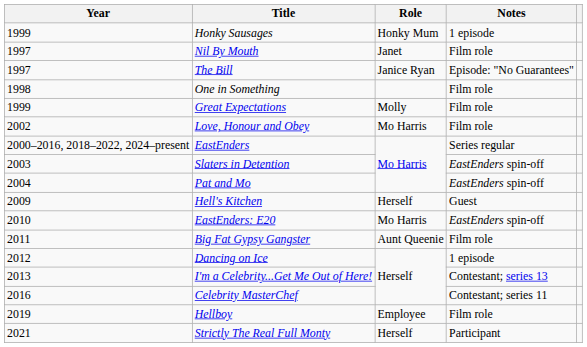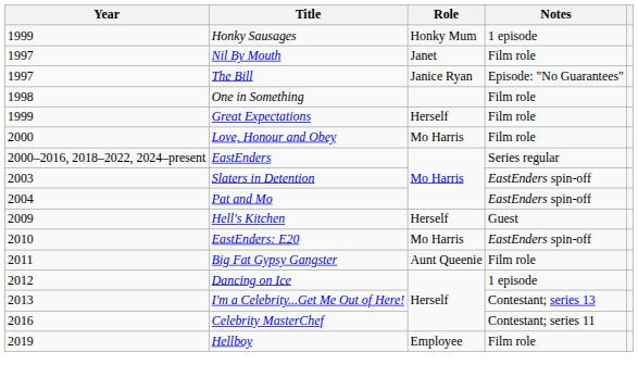 <table class="wikitable">
 <tr>
 <th>Year</th>
 <th>Title</th>
 <th>Role</th>
 <th>Notes</th>
 <th></th>
 </tr>
 <tr>
 <td>1999</td>
 <td><em>Honky Sausages</em></td>
 <td>Honky Mum</td>
 <td>1 episode</td>
 <td align="center"></td>
 </tr>
 <tr>
 <td>1997</td>
 <td><em><a href='#'>Nil By Mouth</a></em></td>
 <td>Janet</td>
 <td>Film role</td>
 <td align="center"></td>
 </tr>
 <tr>
 <td>1997</td>
 <td><em><a href='#'>The Bill</a></em></td>
 <td>Janice Ryan</td>
 <td>Episode: "No Guarantees"</td>
 <td align="center"></td>
 </tr>
 <tr>
 <td>1998</td>
 <td><em>One in Something</em></td>
 <td></td>
 <td>Film role</td>
 <td align="center"></td>
 </tr>
 <tr>
 <td>1999</td>
 <td><em><a href='#'>Great Expectations</a></em></td>
-<td>Molly</td>
+<td>Herself</td>
 <td>Film role</td>
 <td align="center"></td>
 </tr>
 <tr>
-<td>2002</td>
+<td>2000</td>
 <td><em><a href='#'>Love, Honour and Obey</a></em></td>
 <td>Mo Harris</td>
 <td>Film role</td>
 <td align="center"></td>
 </tr>
 <tr>
 <td>2000–2016, 2018–2022, 2024–present</td>
 <td><em><a href='#'>EastEnders</a></em></td>
 <td rowspan=3><a href='#'>Mo Harris</a></td>
 <td>Series regular</td>
 <td align="center"></td>
 </tr>
 <tr>
 <td>2003</td>
 <td><em><a href='#'>Slaters in Detention</a></em></td>
 <td><em>EastEnders</em> spin-off</td>
 <td align="center"></td>
 </tr>
 <tr>
 <td>2004</td>
 <td><em><a href='#'>Pat and Mo</a></em></td>
 <td><em>EastEnders</em> spin-off</td>
 <td align="center"></td>
 </tr>
 <tr>
 <td>2009</td>
 <td><em><a href='#'>Hell's Kitchen</a></em></td>
 <td>Herself</td>
 <td>Guest</td>
 <td align="center"></td>
 </tr>
 <tr>
 <td>2010</td>
 <td><em><a href='#'>EastEnders: E20</a></em></td>
 <td>Mo Harris</td>
 <td><em>EastEnders</em> spin-off</td>
 <td align="center"></td>
 </tr>
 <tr>
 <td>2011</td>
 <td><em><a href='#'>Big Fat Gypsy Gangster</a></em></td>
 <td>Aunt Queenie</td>
 <td>Film role</td>
 <td align="center"></td>
 </tr>
 <tr>
 <td>2012</td>
 <td><em><a href='#'>Dancing on Ice</a></em></td>
 <td rowspan=3>Herself</td>
 <td>1 episode</td>
 <td align="center"></td>
 </tr>
 <tr>
 <td>2013</td>
 <td><em><a href='#'>I'm a Celebrity...Get Me Out of Here!</a></em></td>
 <td>Contestant; <a href='#'>series 13</a></td>
 <td align="center"></td>
 </tr>
 <tr>
 <td>2016</td>
 <td><em><a href='#'>Celebrity MasterChef</a></em></td>
 <td>Contestant; series 11</td>
 <td align="center"></td>
 </tr>
 <tr>
 <td>2019</td>
 <td><em><a href='#'>Hellboy</a></em></td>
 <td>Employee</td>
 <td>Film role</td>
 <td align="center"></td>
 </tr>
-<tr>
-<td>2021</td>
-<td><em><a href='#'>Strictly The Real Full Monty</a></em></td>
-<td>Herself</td>
-<td>Participant</td>
-<td align="center"></td>
-</tr>
 </table>
